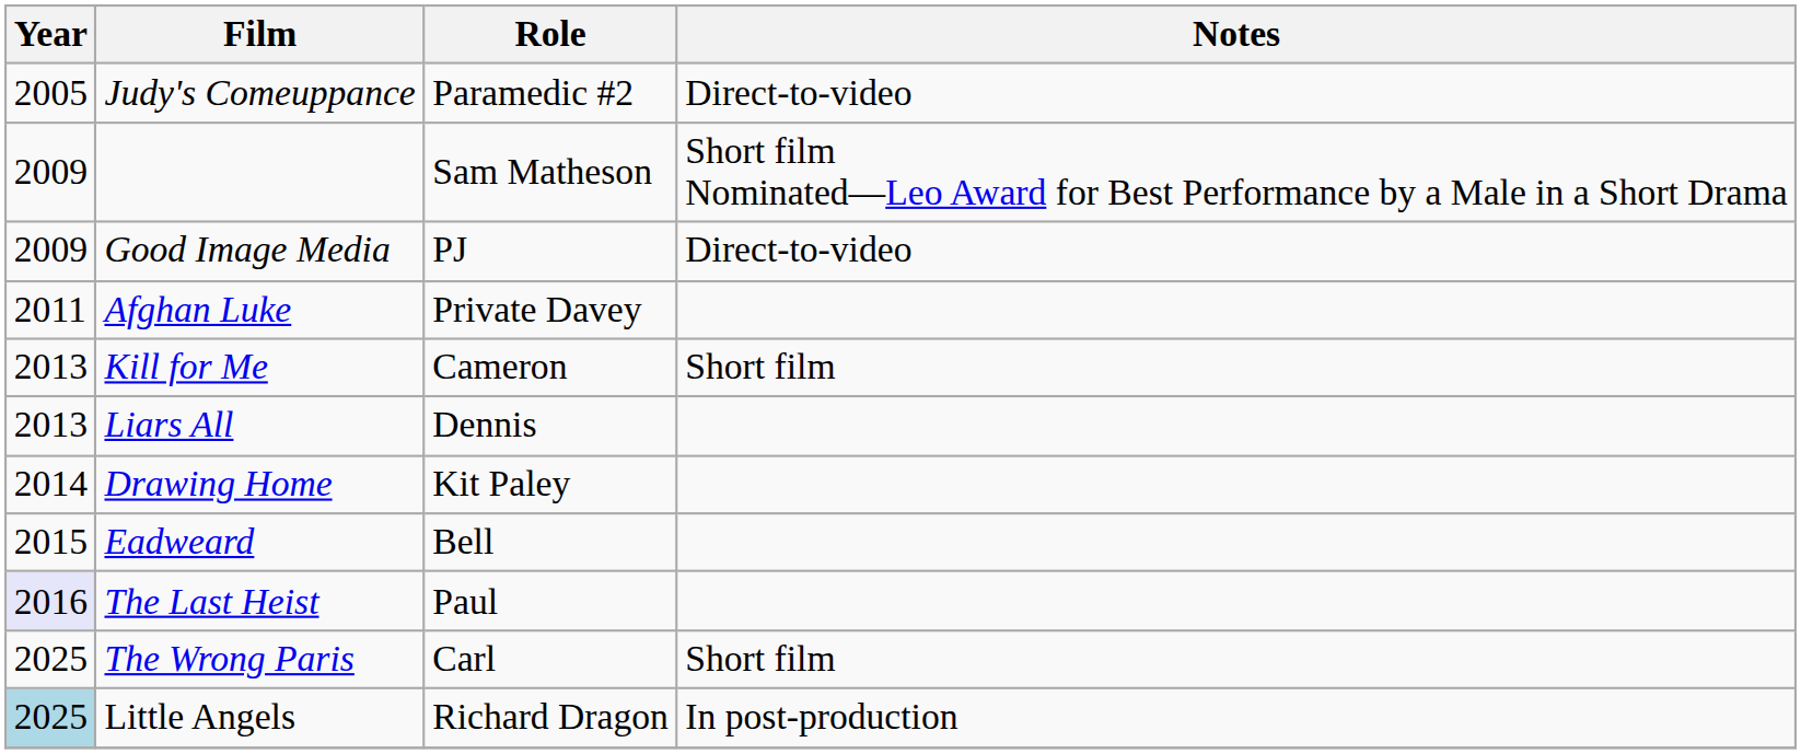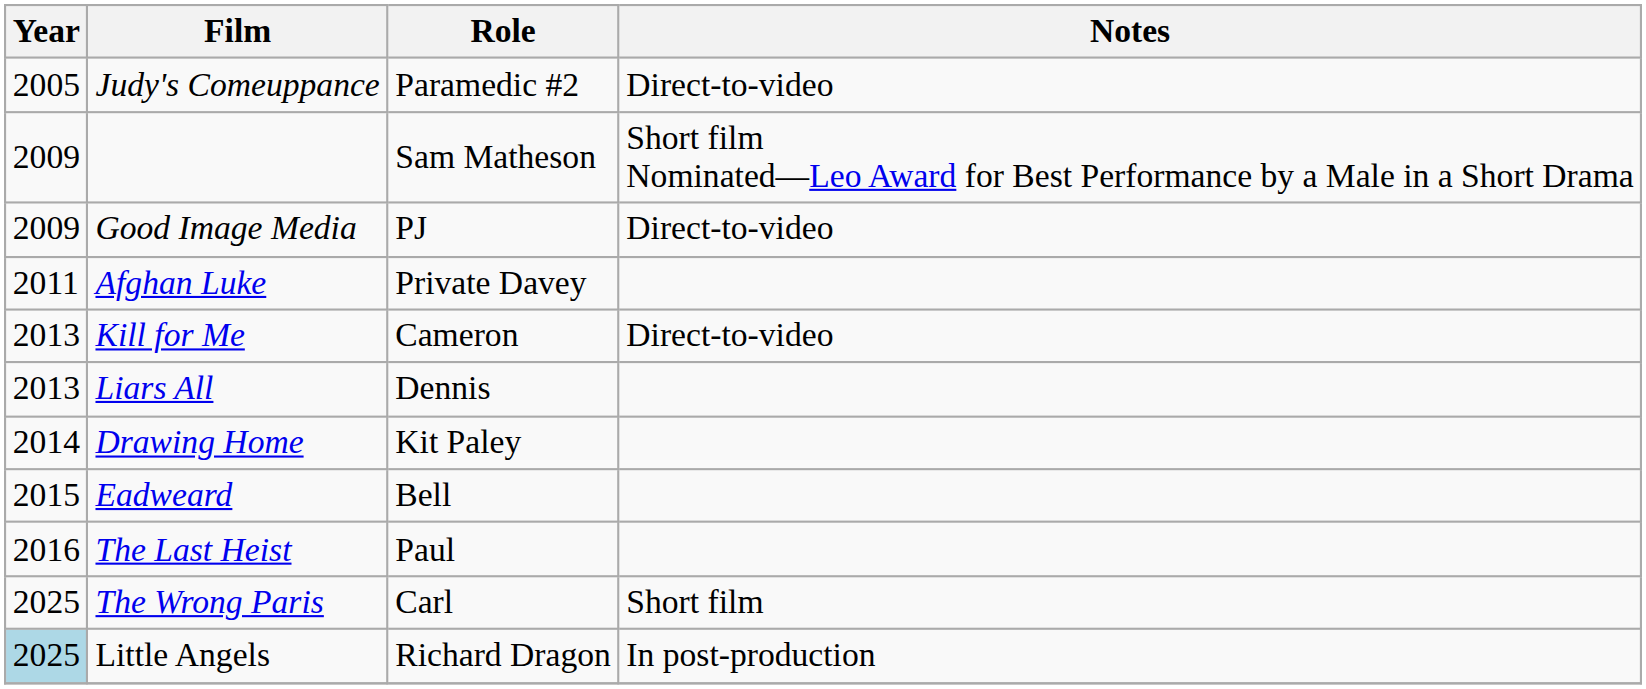 <table class="wikitable sortable">
 <tr>
 <th>Year</th>
 <th>Film</th>
 <th>Role</th>
 <th class="unsortable">Notes</th>
 </tr>
 <tr>
 <td>2005</td>
 <td><em>Judy's Comeuppance</em></td>
 <td>Paramedic #2</td>
 <td>Direct-to-video</td>
 </tr>
 <tr>
 <td>2009</td>
 <td><em></em></td>
 <td>Sam Matheson</td>
 <td>Short film<br>Nominated—<a href='#'>Leo Award</a> for Best Performance by a Male in a Short Drama</td>
 </tr>
 <tr>
 <td>2009</td>
 <td><em>Good Image Media</em></td>
 <td>PJ</td>
 <td>Direct-to-video</td>
 </tr>
 <tr>
 <td>2011</td>
 <td><em><a href='#'>Afghan Luke</a></em></td>
 <td>Private Davey</td>
 <td></td>
 </tr>
 <tr>
 <td>2013</td>
 <td><em><a href='#'>Kill for Me</a></em></td>
 <td>Cameron</td>
-<td>Short film</td>
+<td>Direct-to-video</td>
 </tr>
 <tr>
 <td>2013</td>
 <td><em><a href='#'>Liars All</a></em></td>
 <td>Dennis</td>
 <td></td>
 </tr>
 <tr>
 <td>2014</td>
 <td><em><a href='#'>Drawing Home</a></em></td>
 <td>Kit Paley</td>
 <td></td>
 </tr>
 <tr>
 <td>2015</td>
 <td><em><a href='#'>Eadweard</a></em></td>
 <td>Bell</td>
 <td></td>
 </tr>
 <tr>
-<td style="background: lavender;">2016</td>
+<td>2016</td>
 <td data-sort-value="Last Heist, The"><em><a href='#'>The Last Heist</a></em></td>
 <td>Paul</td>
 <td></td>
 </tr>
 <tr>
 <td>2025</td>
 <td data-sort-value="Wrong Paris, The"><em><a href='#'>The Wrong Paris</a></em></td>
 <td>Carl</td>
 <td>Short film</td>
 </tr>
 <tr>
 <td style="background: lightblue;">2025</td>
 <td>Little Angels</td>
 <td>Richard Dragon</td>
 <td>In post-production</td>
 </tr>
 <tr>
 </tr>
 </table>
